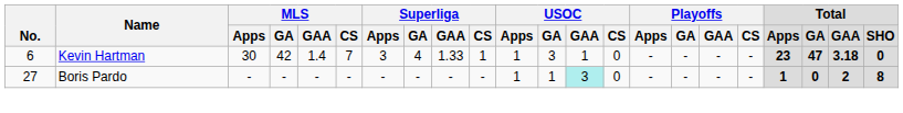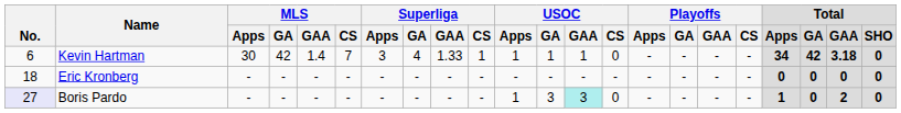 <table class="wikitable" style="text-align:center">
 <tr>
 <th rowspan="2" valign="bottom">No.</th>
 <th rowspan="2">Name</th>
 <th colspan="4" width=15% align="center"><a href='#'>MLS</a></th>
 <th colspan="4" width=15% align="center"><a href='#'>Superliga</a></th>
 <th colspan="4" width=15% align="center"><a href='#'>USOC</a></th>
 <th colspan="4" width=15% align="center"><a href='#'>Playoffs</a></th>
 <th colspan="4" width=15% align="center" style="background: #DCDCDC">Total</th>
 </tr>
 <tr>
 <th>Apps</th>
 <th>GA</th>
 <th>GAA</th>
 <th>CS</th>
 <th>Apps</th>
 <th>GA</th>
 <th>GAA</th>
 <th>CS</th>
 <th>Apps</th>
 <th>GA</th>
 <th>GAA</th>
 <th>CS</th>
 <th>Apps</th>
 <th>GA</th>
 <th>GAA</th>
 <th>CS</th>
 <th style="background: #DCDCDC">Apps</th>
 <th style="background: #DCDCDC">GA</th>
 <th style="background: #DCDCDC">GAA</th>
 <th style="background: #DCDCDC">SHO</th>
 </tr>
 <tr>
 <td align="center">6</td>
 <td align="left"> <a href='#'>Kevin Hartman</a></td>
 <td>30</td>
 <td>42</td>
 <td>1.4</td>
 <td>7</td>
 <td>3</td>
 <td>4</td>
 <td>1.33</td>
 <td>1</td>
 <td>1</td>
-<td>3</td>
+<td>1</td>
 <td>1</td>
 <td>0</td>
 <td>-</td>
 <td>-</td>
 <td>-</td>
 <td>-</td>
-<td style="background: #DCDCDC"><strong>23</strong></td>
-<td style="background: #DCDCDC"><strong>47</strong></td>
+<td style="background: #DCDCDC"><strong>34</strong></td>
+<td style="background: #DCDCDC"><strong>42</strong></td>
 <td style="background: #DCDCDC"><strong>3.18</strong></td>
 <td style="background: #DCDCDC"><strong>0</strong></td>
 </tr>
 <tr>
-<td align="center">27</td>
+<td align="center">18</td>
+<td align="left"> <a href='#'>Eric Kronberg</a></td>
+<td>-</td>
+<td>-</td>
+<td>-</td>
+<td>-</td>
+<td>-</td>
+<td>-</td>
+<td>-</td>
+<td>-</td>
+<td>-</td>
+<td>-</td>
+<td>-</td>
+<td>-</td>
+<td>-</td>
+<td>-</td>
+<td>-</td>
+<td>-</td>
+<td style="background: #DCDCDC"><strong>0</strong></td>
+<td style="background: #DCDCDC"><strong>0</strong></td>
+<td style="background: #DCDCDC"><strong>0</strong></td>
+<td style="background: #DCDCDC"><strong>0</strong></td>
+</tr>
+<tr>
+<td align="center" style="background: lavender;">27</td>
 <td align="left"> Boris Pardo</td>
 <td>-</td>
 <td>-</td>
 <td>-</td>
 <td>-</td>
 <td>-</td>
 <td>-</td>
 <td>-</td>
 <td>-</td>
 <td>1</td>
-<td>1</td>
+<td>3</td>
 <td style="background: paleturquoise;">3</td>
 <td>0</td>
 <td>-</td>
 <td>-</td>
 <td>-</td>
 <td>-</td>
 <td style="background: #DCDCDC"><strong>1</strong></td>
 <td style="background: #DCDCDC"><strong>0</strong></td>
 <td style="background: #DCDCDC"><strong>2</strong></td>
-<td style="background: #DCDCDC"><strong>8</strong></td>
+<td style="background: #DCDCDC"><strong>0</strong></td>
 </tr>
 </table>
